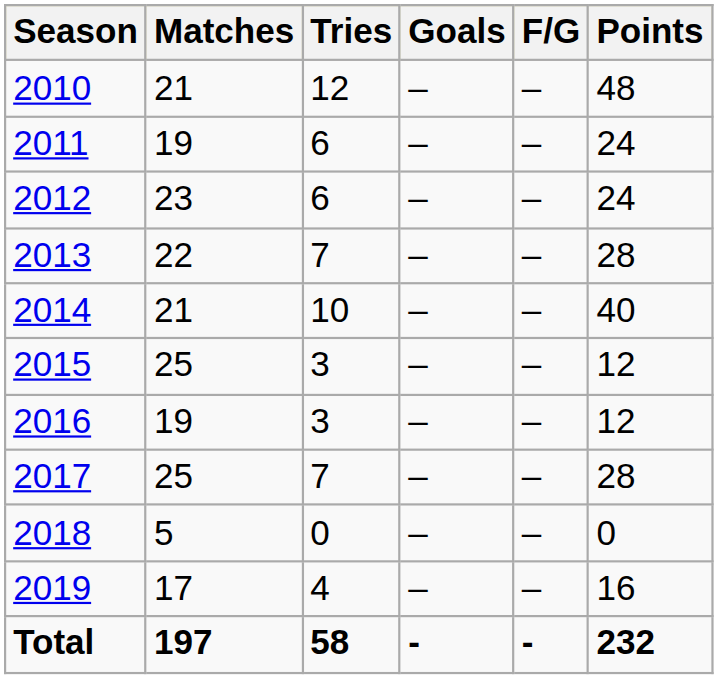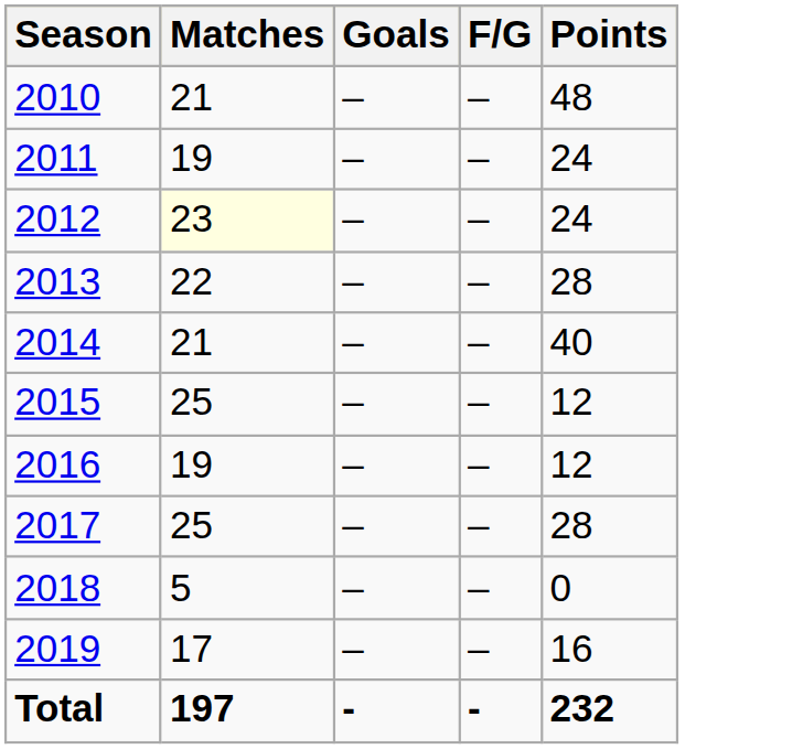 <table class="wikitable">
 <tr style="background:#bdb76b;">
 <th>Season</th>
 <th>Matches</th>
-<th>Tries</th>
 <th>Goals</th>
 <th>F/G</th>
 <th>Points</th>
 </tr>
 <tr>
 <td><a href='#'>2010</a></td>
 <td>21</td>
-<td>12</td>
 <td>–</td>
 <td>–</td>
 <td>48</td>
 </tr>
 <tr>
 <td><a href='#'>2011</a></td>
 <td>19</td>
-<td>6</td>
 <td>–</td>
 <td>–</td>
 <td>24</td>
 </tr>
 <tr>
 <td><a href='#'>2012</a></td>
-<td>23</td>
-<td>6</td>
+<td style="background: lightyellow;">23</td>
 <td>–</td>
 <td>–</td>
 <td>24</td>
 </tr>
 <tr>
 <td><a href='#'>2013</a></td>
 <td>22</td>
-<td>7</td>
 <td>–</td>
 <td>–</td>
 <td>28</td>
 </tr>
 <tr>
 <td><a href='#'>2014</a></td>
 <td>21</td>
-<td>10</td>
 <td>–</td>
 <td>–</td>
 <td>40</td>
 </tr>
 <tr>
 <td><a href='#'>2015</a></td>
 <td>25</td>
-<td>3</td>
 <td>–</td>
 <td>–</td>
 <td>12</td>
 </tr>
 <tr>
 <td><a href='#'>2016</a></td>
 <td>19</td>
-<td>3</td>
 <td>–</td>
 <td>–</td>
 <td>12</td>
 </tr>
 <tr>
 <td><a href='#'>2017</a></td>
 <td>25</td>
-<td>7</td>
 <td>–</td>
 <td>–</td>
 <td>28</td>
 </tr>
 <tr>
 <td><a href='#'>2018</a></td>
 <td>5</td>
-<td>0</td>
 <td>–</td>
 <td>–</td>
 <td>0</td>
 </tr>
 <tr>
 <td><a href='#'>2019</a></td>
 <td>17</td>
-<td>4</td>
 <td>–</td>
 <td>–</td>
 <td>16</td>
 </tr>
 <tr>
 <td><strong>Total</strong></td>
 <td><strong>197</strong></td>
-<td><strong>58</strong></td>
 <td><strong>-</strong></td>
 <td><strong>-</strong></td>
 <td><strong>232</strong></td>
 </tr>
 </table>
